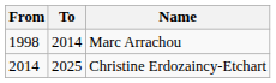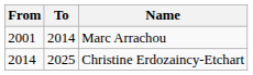 <table class="wikitable">
 <tr>
 <th>From</th>
 <th>To</th>
 <th>Name</th>
 </tr>
 <tr>
-<td>1998</td>
+<td>2001</td>
 <td>2014</td>
 <td>Marc Arrachou</td>
 </tr>
 <tr>
 <td>2014</td>
 <td>2025</td>
 <td>Christine Erdozaincy-Etchart</td>
 </tr>
 </table>
